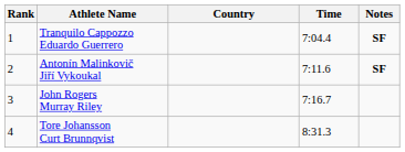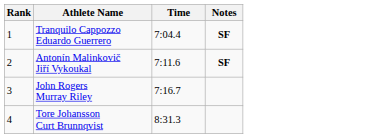 <table class="wikitable">
 <tr>
 <th width=25>Rank</th>
 <th width=175>Athlete Name</th>
-<th width=175>Country</th>
 <th width=75>Time</th>
 <th width=50>Notes</th>
 </tr>
 <tr>
 <td>1</td>
 <td><a href='#'>Tranquilo Cappozzo</a><br><a href='#'>Eduardo Guerrero</a></td>
-<td></td>
 <td>7:04.4</td>
 <td align=center><strong>SF</strong></td>
 </tr>
 <tr>
 <td>2</td>
 <td><a href='#'>Antonín Malinkovič</a><br><a href='#'>Jiří Vykoukal</a></td>
-<td></td>
 <td>7:11.6</td>
 <td align=center><strong>SF</strong></td>
 </tr>
 <tr>
 <td>3</td>
 <td><a href='#'>John Rogers</a><br><a href='#'>Murray Riley</a></td>
-<td></td>
 <td>7:16.7</td>
 <td></td>
 </tr>
 <tr>
 <td>4</td>
 <td><a href='#'>Tore Johansson</a><br><a href='#'>Curt Brunnqvist</a></td>
-<td></td>
 <td>8:31.3</td>
 <td></td>
 </tr>
 </table>
